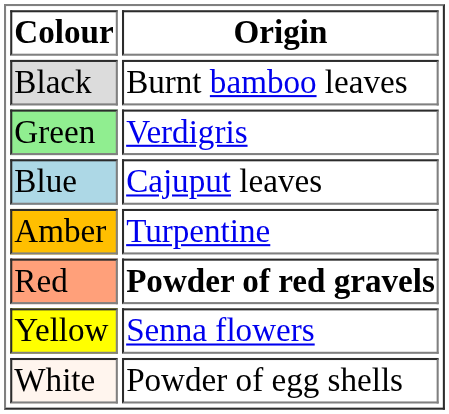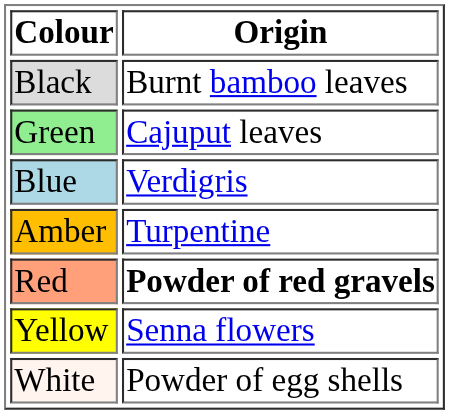 <table class="floatright"  border="1">
 <tr>
 <th>Colour</th>
 <th>Origin</th>
 </tr>
 <tr>
 <td style=background:#dcdcdc;>Black</td>
 <td>Burnt <a href='#'>bamboo</a> leaves</td>
 </tr>
 <tr>
 <td style=background:#90ee90;>Green</td>
-<td><a href='#'>Verdigris</a></td>
+<td><a href='#'>Cajuput</a> leaves</td>
 </tr>
 <tr>
 <td style=background:#add8e6;>Blue</td>
-<td><a href='#'>Cajuput</a> leaves</td>
+<td><a href='#'>Verdigris</a></td>
 </tr>
 <tr>
 <td style=background:#ffbf00;>Amber</td>
 <td><a href='#'>Turpentine</a></td>
 </tr>
 <tr>
 <td style=background:#ffa07a;>Red</td>
 <td><strong>Powder of red gravels</strong></td>
 </tr>
 <tr>
 <td style=background:#ffff00;>Yellow</td>
 <td><a href='#'>Senna flowers</a></td>
 </tr>
 <tr>
 <td style=background:#fff5ee;>White</td>
 <td>Powder of egg shells</td>
 </tr>
 </table>
